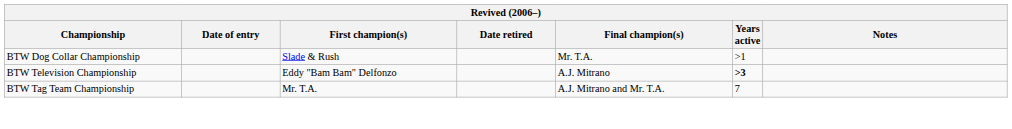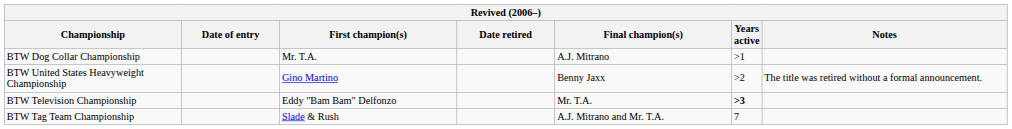 <table class="wikitable sortable" border="2">
 <tr>
 <th colspan="7">Revived (2006–)</th>
 </tr>
 <tr>
 <th width="18%">Championship</th>
 <th width="10%">Date of entry</th>
 <th class="unsortable" width="18%">First champion(s)<br></th>
 <th width="10%">Date retired</th>
 <th class="unsortable" width="18%">Final champion(s)<br></th>
 <th width="0">Years active</th>
 <th class="unsortable" width="25%">Notes</th>
 </tr>
 <tr>
 <td>BTW Dog Collar Championship</td>
 <td></td>
-<td><a href='#'>Slade</a> & Rush</td>
+<td>Mr. T.A.</td>
 <td></td>
-<td>Mr. T.A.</td>
+<td>A.J. Mitrano</td>
 <td>>1</td>
 <td></td>
+</tr>
+<tr>
+<td>BTW United States Heavyweight Championship</td>
+<td></td>
+<td><a href='#'>Gino Martino</a></td>
+<td></td>
+<td>Benny Jaxx</td>
+<td>>2</td>
+<td>The title was retired without a formal announcement.</td>
 </tr>
 <tr>
 <td>BTW Television Championship</td>
 <td></td>
 <td>Eddy "Bam Bam" Delfonzo</td>
 <td></td>
-<td>A.J. Mitrano</td>
+<td>Mr. T.A.</td>
 <td><strong>>3</strong></td>
 <td></td>
 </tr>
 <tr>
 <td>BTW Tag Team Championship</td>
 <td></td>
-<td>Mr. T.A.</td>
+<td><a href='#'>Slade</a> & Rush</td>
 <td></td>
 <td>A.J. Mitrano and Mr. T.A.</td>
 <td>7</td>
 <td></td>
 </tr>
 </table>
